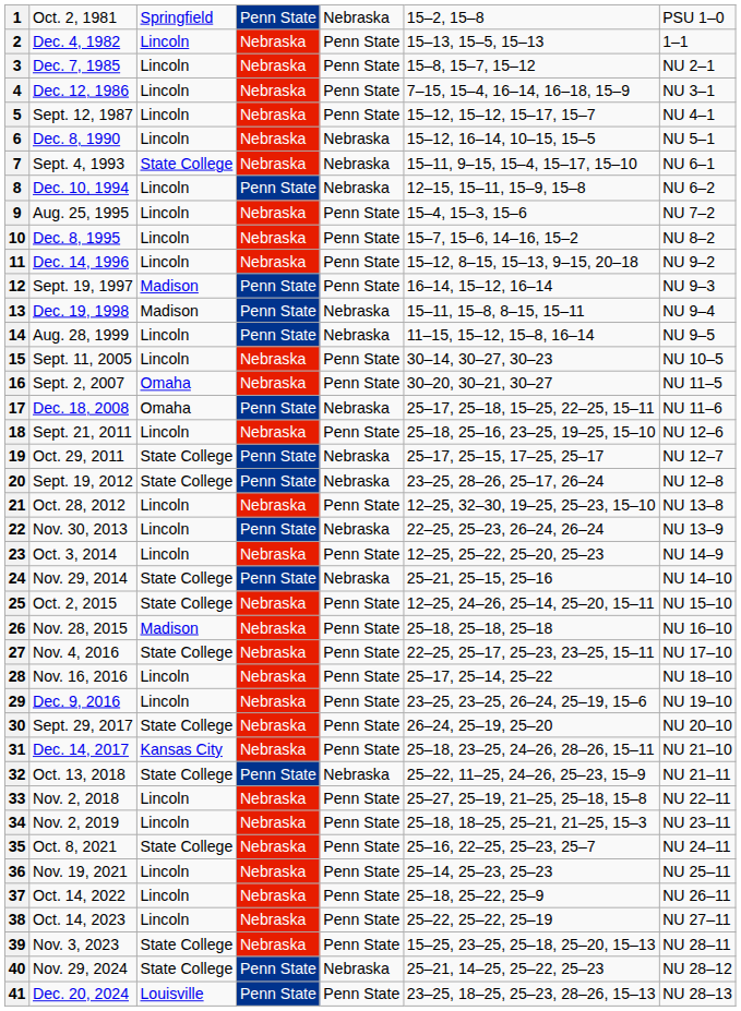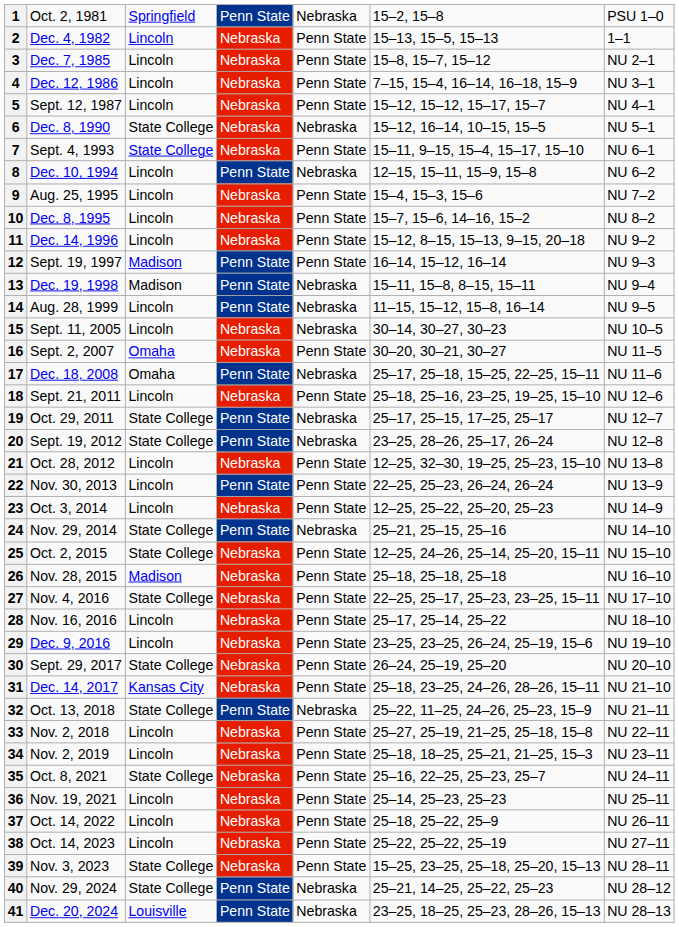 <table class=wikitable style="font-size: 95%">
 <tr>
 <th>1</th>
 <td>Oct. 2, 1981</td>
 <td><a href='#'>Springfield</a></td>
 <td style="background: #00338D; color:white;"> Penn State</td>
 <td> Nebraska</td>
 <td>15–2, 15–8</td>
 <td>PSU 1–0</td>
 </tr>
 <tr>
 <th>2</th>
 <td><a href='#'>Dec. 4, 1982</a></td>
 <td><a href='#'>Lincoln</a></td>
 <td style="background: #E71D00; color:white;"> Nebraska</td>
 <td>Penn State</td>
 <td>15–13, 15–5, 15–13</td>
 <td>1–1</td>
 </tr>
 <tr>
 <th>3</th>
 <td><a href='#'>Dec. 7, 1985</a></td>
 <td>Lincoln</td>
 <td style="background: #E71D00; color:white;"> Nebraska</td>
 <td> Penn State</td>
 <td>15–8, 15–7, 15–12</td>
 <td>NU 2–1</td>
 </tr>
 <tr>
 <th>4</th>
 <td><a href='#'>Dec. 12, 1986</a></td>
 <td>Lincoln</td>
 <td style="background: #E71D00; color:white;"> Nebraska</td>
 <td> Penn State</td>
 <td>7–15, 15–4, 16–14, 16–18, 15–9</td>
 <td>NU 3–1</td>
 </tr>
 <tr>
 <th>5</th>
 <td>Sept. 12, 1987</td>
 <td>Lincoln</td>
 <td style="background: #E71D00; color:white;"> Nebraska</td>
 <td> Penn State</td>
 <td>15–12, 15–12, 15–17, 15–7</td>
 <td>NU 4–1</td>
 </tr>
 <tr>
 <th>6</th>
 <td><a href='#'>Dec. 8, 1990</a></td>
-<td>Lincoln</td>
+<td>State College</td>
 <td style="background: #E71D00; color:white;"> Nebraska</td>
 <td> Nebraska</td>
 <td>15–12, 16–14, 10–15, 15–5</td>
 <td>NU 5–1</td>
 </tr>
 <tr>
 <th>7</th>
 <td>Sept. 4, 1993</td>
 <td><a href='#'>State College</a></td>
 <td style="background: #E71D00; color:white;"> Nebraska</td>
-<td> Nebraska</td>
+<td> Penn State</td>
 <td>15–11, 9–15, 15–4, 15–17, 15–10</td>
 <td>NU 6–1</td>
 </tr>
 <tr>
 <th>8</th>
 <td><a href='#'>Dec. 10, 1994</a></td>
 <td>Lincoln</td>
 <td style="background: #00338D; color:white;"> Penn State</td>
 <td> Nebraska</td>
 <td>12–15, 15–11, 15–9, 15–8</td>
 <td>NU 6–2</td>
 </tr>
 <tr>
 <th>9</th>
 <td>Aug. 25, 1995</td>
 <td>Lincoln</td>
 <td style="background: #E71D00; color:white;"> Nebraska</td>
 <td> Penn State</td>
 <td>15–4, 15–3, 15–6</td>
 <td>NU 7–2</td>
 </tr>
 <tr>
 <th>10</th>
 <td><a href='#'>Dec. 8, 1995</a></td>
 <td>Lincoln</td>
 <td style="background: #E71D00; color:white;"> Nebraska</td>
 <td> Penn State</td>
 <td>15–7, 15–6, 14–16, 15–2</td>
 <td>NU 8–2</td>
 </tr>
 <tr>
 <th>11</th>
 <td><a href='#'>Dec. 14, 1996</a></td>
 <td>Lincoln</td>
 <td style="background: #E71D00; color:white;"> Nebraska</td>
 <td> Penn State</td>
 <td>15–12, 8–15, 15–13, 9–15, 20–18</td>
 <td>NU 9–2</td>
 </tr>
 <tr>
 <th>12</th>
 <td>Sept. 19, 1997</td>
 <td><a href='#'>Madison</a></td>
 <td style="background: #00338D; color:white;"> Penn State</td>
 <td> Penn State</td>
 <td>16–14, 15–12, 16–14</td>
 <td>NU 9–3</td>
 </tr>
 <tr>
 <th>13</th>
 <td><a href='#'>Dec. 19, 1998</a></td>
 <td>Madison</td>
 <td style="background: #00338D; color:white;"> Penn State</td>
 <td> Nebraska</td>
 <td>15–11, 15–8, 8–15, 15–11</td>
 <td>NU 9–4</td>
 </tr>
 <tr>
 <th>14</th>
 <td>Aug. 28, 1999</td>
 <td>Lincoln</td>
 <td style="background: #00338D; color:white;"> Penn State</td>
 <td> Nebraska</td>
 <td>11–15, 15–12, 15–8, 16–14</td>
 <td>NU 9–5</td>
 </tr>
 <tr>
 <th>15</th>
 <td>Sept. 11, 2005</td>
 <td>Lincoln</td>
 <td style="background: #E71D00; color:white;"> Nebraska</td>
-<td> Penn State</td>
+<td> Nebraska</td>
 <td>30–14, 30–27, 30–23</td>
 <td>NU 10–5</td>
 </tr>
 <tr>
 <th>16</th>
 <td>Sept. 2, 2007</td>
 <td><a href='#'>Omaha</a></td>
 <td style="background: #E71D00; color:white;"> Nebraska</td>
 <td> Penn State</td>
 <td>30–20, 30–21, 30–27</td>
 <td>NU 11–5</td>
 </tr>
 <tr>
 <th>17</th>
 <td><a href='#'>Dec. 18, 2008</a></td>
 <td>Omaha</td>
 <td style="background: #00338D; color:white;"> Penn State</td>
 <td> Nebraska</td>
 <td>25–17, 25–18, 15–25, 22–25, 15–11</td>
 <td>NU 11–6</td>
 </tr>
 <tr>
 <th>18</th>
 <td>Sept. 21, 2011</td>
 <td>Lincoln</td>
 <td style="background: #E71D00; color:white;"> Nebraska</td>
 <td> Penn State</td>
 <td>25–18, 25–16, 23–25, 19–25, 15–10</td>
 <td>NU 12–6</td>
 </tr>
 <tr>
 <th>19</th>
 <td>Oct. 29, 2011</td>
 <td>State College</td>
 <td style="background: #00338D; color:white;"> Penn State</td>
 <td> Nebraska</td>
 <td>25–17, 25–15, 17–25, 25–17</td>
 <td>NU 12–7</td>
 </tr>
 <tr>
 <th>20</th>
 <td>Sept. 19, 2012</td>
 <td>State College</td>
 <td style="background: #00338D; color:white;"> Penn State</td>
 <td> Nebraska</td>
 <td>23–25, 28–26, 25–17, 26–24</td>
 <td>NU 12–8</td>
 </tr>
 <tr>
 <th>21</th>
 <td>Oct. 28, 2012</td>
 <td>Lincoln</td>
 <td style="background: #E71D00; color:white;"> Nebraska</td>
 <td> Penn State</td>
 <td>12–25, 32–30, 19–25, 25–23, 15–10</td>
 <td>NU 13–8</td>
 </tr>
 <tr>
 <th>22</th>
 <td>Nov. 30, 2013</td>
 <td>Lincoln</td>
 <td style="background: #00338D; color:white;"> Penn State</td>
-<td> Nebraska</td>
+<td> Penn State</td>
 <td>22–25, 25–23, 26–24, 26–24</td>
 <td>NU 13–9</td>
 </tr>
 <tr>
 <th>23</th>
 <td>Oct. 3, 2014</td>
 <td>Lincoln</td>
 <td style="background: #E71D00; color:white;"> Nebraska</td>
 <td> Penn State</td>
 <td>12–25, 25–22, 25–20, 25–23</td>
 <td>NU 14–9</td>
 </tr>
 <tr>
 <th>24</th>
 <td>Nov. 29, 2014</td>
 <td>State College</td>
 <td style="background: #00338D; color:white;"> Penn State</td>
 <td> Nebraska</td>
 <td>25–21, 25–15, 25–16</td>
 <td>NU 14–10</td>
 </tr>
 <tr>
 <th>25</th>
 <td>Oct. 2, 2015</td>
 <td>State College</td>
 <td style="background: #E71D00; color:white;"> Nebraska</td>
 <td> Penn State</td>
 <td>12–25, 24–26, 25–14, 25–20, 15–11</td>
 <td>NU 15–10</td>
 </tr>
 <tr>
 <th>26</th>
 <td>Nov. 28, 2015</td>
 <td><a href='#'>Madison</a></td>
 <td style="background: #E71D00; color:white;"> Nebraska</td>
 <td> Penn State</td>
 <td>25–18, 25–18, 25–18</td>
 <td>NU 16–10</td>
 </tr>
 <tr>
 <th>27</th>
 <td>Nov. 4, 2016</td>
 <td>State College</td>
 <td style="background: #E71D00; color:white;"> Nebraska</td>
 <td> Penn State</td>
 <td>22–25, 25–17, 25–23, 23–25, 15–11</td>
 <td>NU 17–10</td>
 </tr>
 <tr>
 <th>28</th>
 <td>Nov. 16, 2016</td>
 <td>Lincoln</td>
 <td style="background: #E71D00; color:white;"> Nebraska</td>
 <td> Penn State</td>
 <td>25–17, 25–14, 25–22</td>
 <td>NU 18–10</td>
 </tr>
 <tr>
 <th>29</th>
 <td><a href='#'>Dec. 9, 2016</a></td>
 <td>Lincoln</td>
 <td style="background: #E71D00; color:white;"> Nebraska</td>
 <td> Penn State</td>
 <td>23–25, 23–25, 26–24, 25–19, 15–6</td>
 <td>NU 19–10</td>
 </tr>
 <tr>
 <th>30</th>
 <td>Sept. 29, 2017</td>
 <td>State College</td>
 <td style="background: #E71D00; color:white;"> Nebraska</td>
 <td> Penn State</td>
 <td>26–24, 25–19, 25–20</td>
 <td>NU 20–10</td>
 </tr>
 <tr>
 <th>31</th>
 <td><a href='#'>Dec. 14, 2017</a></td>
 <td><a href='#'>Kansas City</a></td>
 <td style="background: #E71D00; color:white;"> Nebraska</td>
 <td> Penn State</td>
 <td>25–18, 23–25, 24–26, 28–26, 15–11</td>
 <td>NU 21–10</td>
 </tr>
 <tr>
 <th>32</th>
 <td>Oct. 13, 2018</td>
 <td>State College</td>
 <td style="background: #00338D; color:white;"> Penn State</td>
 <td> Nebraska</td>
 <td>25–22, 11–25, 24–26, 25–23, 15–9</td>
 <td>NU 21–11</td>
 </tr>
 <tr>
 <th>33</th>
 <td>Nov. 2, 2018</td>
 <td>Lincoln</td>
 <td style="background: #E71D00; color:white;"> Nebraska</td>
 <td> Penn State</td>
 <td>25–27, 25–19, 21–25, 25–18, 15–8</td>
 <td>NU 22–11</td>
 </tr>
 <tr>
 <th>34</th>
 <td>Nov. 2, 2019</td>
 <td>Lincoln</td>
 <td style="background: #E71D00; color:white;"> Nebraska</td>
 <td> Penn State</td>
 <td>25–18, 18–25, 25–21, 21–25, 15–3</td>
 <td>NU 23–11</td>
 </tr>
 <tr>
 <th>35</th>
 <td>Oct. 8, 2021</td>
 <td>State College</td>
 <td style="background: #E71D00; color:white;"> Nebraska</td>
 <td> Penn State</td>
 <td>25–16, 22–25, 25–23, 25–7</td>
 <td>NU 24–11</td>
 </tr>
 <tr>
 <th>36</th>
 <td>Nov. 19, 2021</td>
 <td>Lincoln</td>
 <td style="background: #E71D00; color:white;"> Nebraska</td>
 <td> Penn State</td>
 <td>25–14, 25–23, 25–23</td>
 <td>NU 25–11</td>
 </tr>
 <tr>
 <th>37</th>
 <td>Oct. 14, 2022</td>
 <td>Lincoln</td>
 <td style="background: #E71D00; color:white;"> Nebraska</td>
 <td> Penn State</td>
 <td>25–18, 25–22, 25–9</td>
 <td>NU 26–11</td>
 </tr>
 <tr>
 <th>38</th>
 <td>Oct. 14, 2023</td>
 <td>Lincoln</td>
 <td style="background: #E71D00; color:white;"> Nebraska</td>
 <td> Penn State</td>
 <td>25–22, 25–22, 25–19</td>
 <td>NU 27–11</td>
 </tr>
 <tr>
 <th>39</th>
 <td>Nov. 3, 2023</td>
 <td>State College</td>
 <td style="background: #E71D00; color:white;"> Nebraska</td>
 <td> Penn State</td>
 <td>15–25, 23–25, 25–18, 25–20, 15–13</td>
 <td>NU 28–11</td>
 </tr>
 <tr>
 <th>40</th>
 <td>Nov. 29, 2024</td>
 <td>State College</td>
 <td style="background: #00338D; color:white;"> Penn State</td>
 <td> Nebraska</td>
 <td>25–21, 14–25, 25–22, 25–23</td>
 <td>NU 28–12</td>
 </tr>
 <tr>
 <th>41</th>
 <td><a href='#'>Dec. 20, 2024</a></td>
 <td><a href='#'>Louisville</a></td>
 <td style="background: #00338D; color:white;"> Penn State</td>
-<td> Penn State</td>
+<td> Nebraska</td>
 <td>23–25, 18–25, 25–23, 28–26, 15–13</td>
 <td>NU 28–13</td>
 </tr>
 </table>
